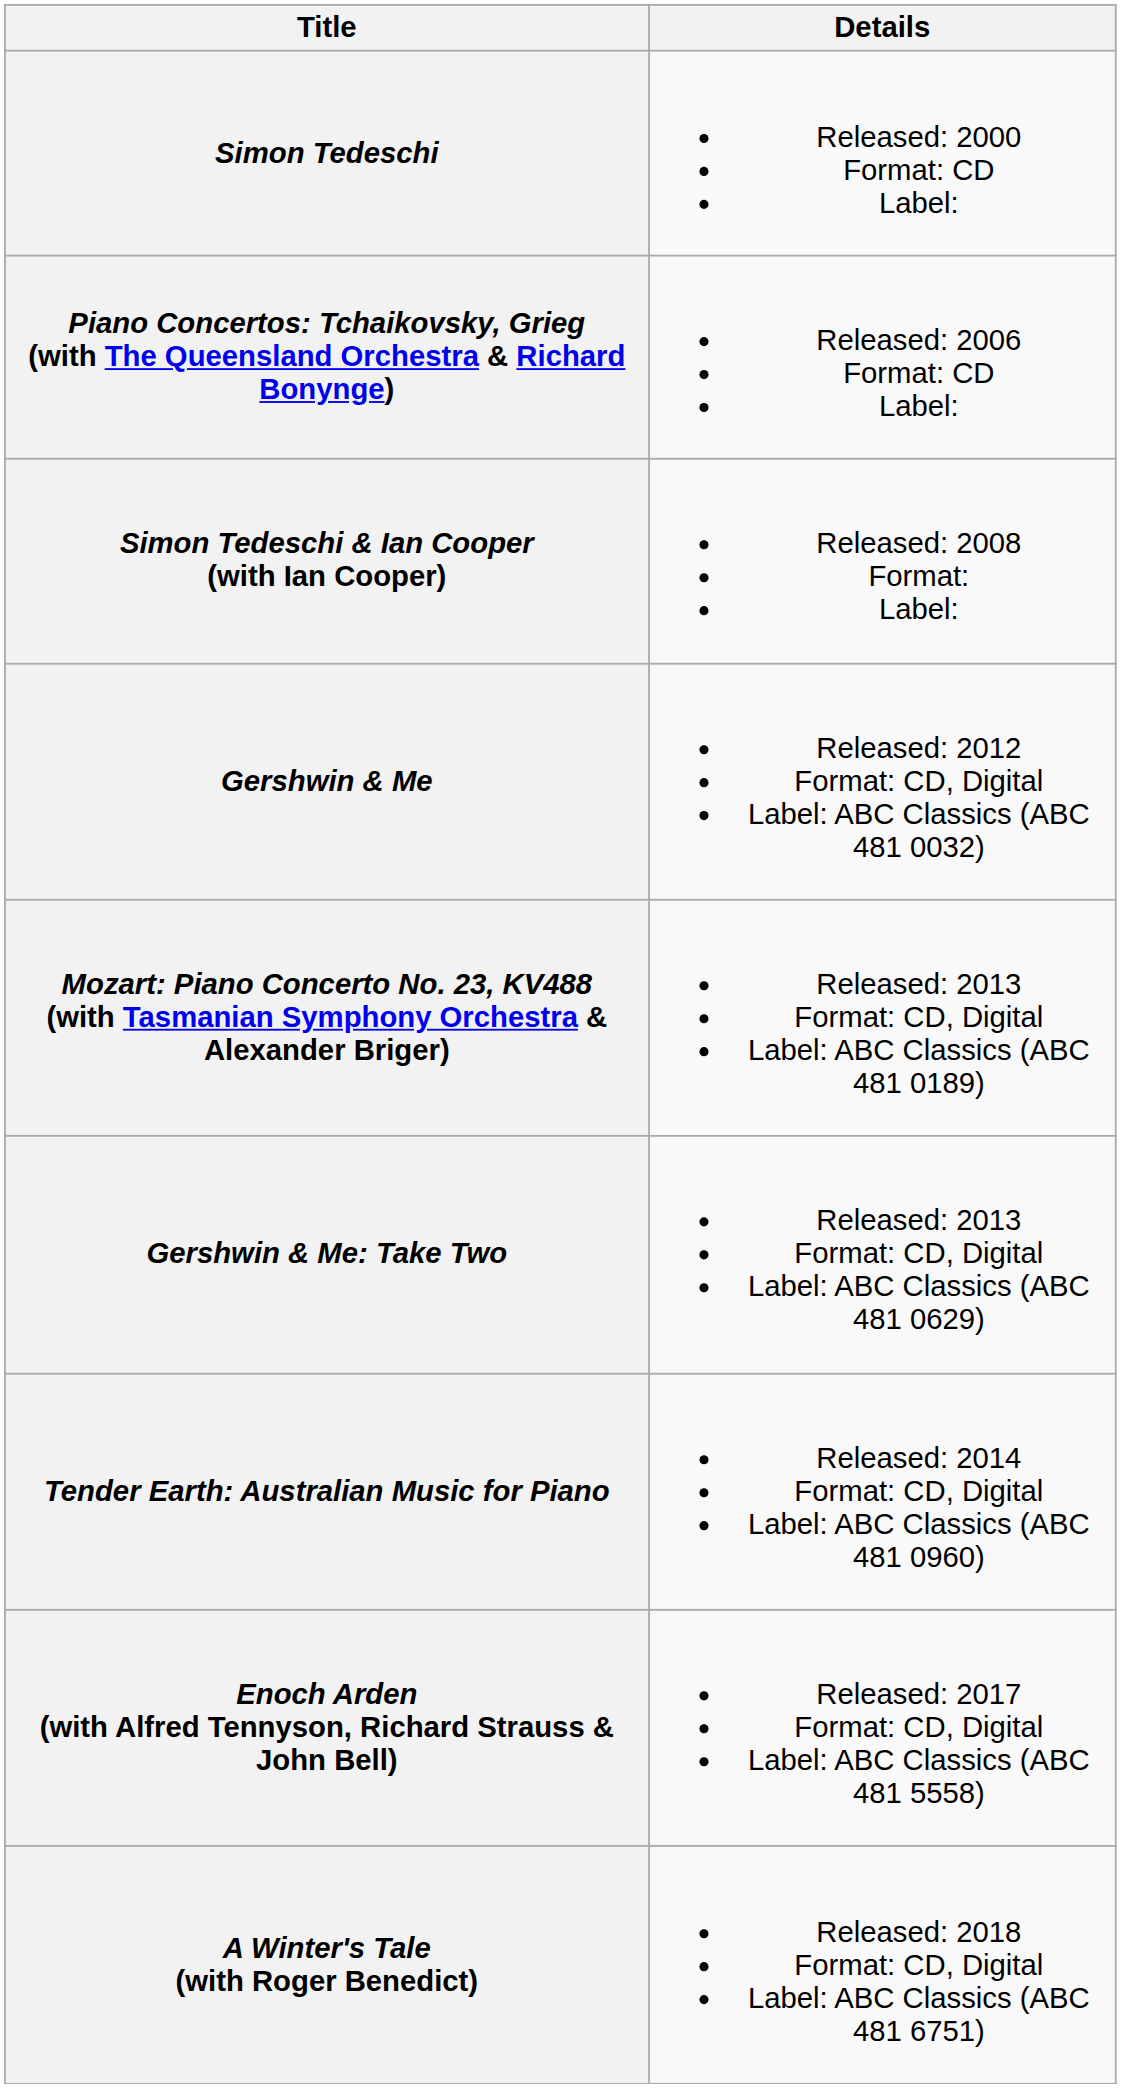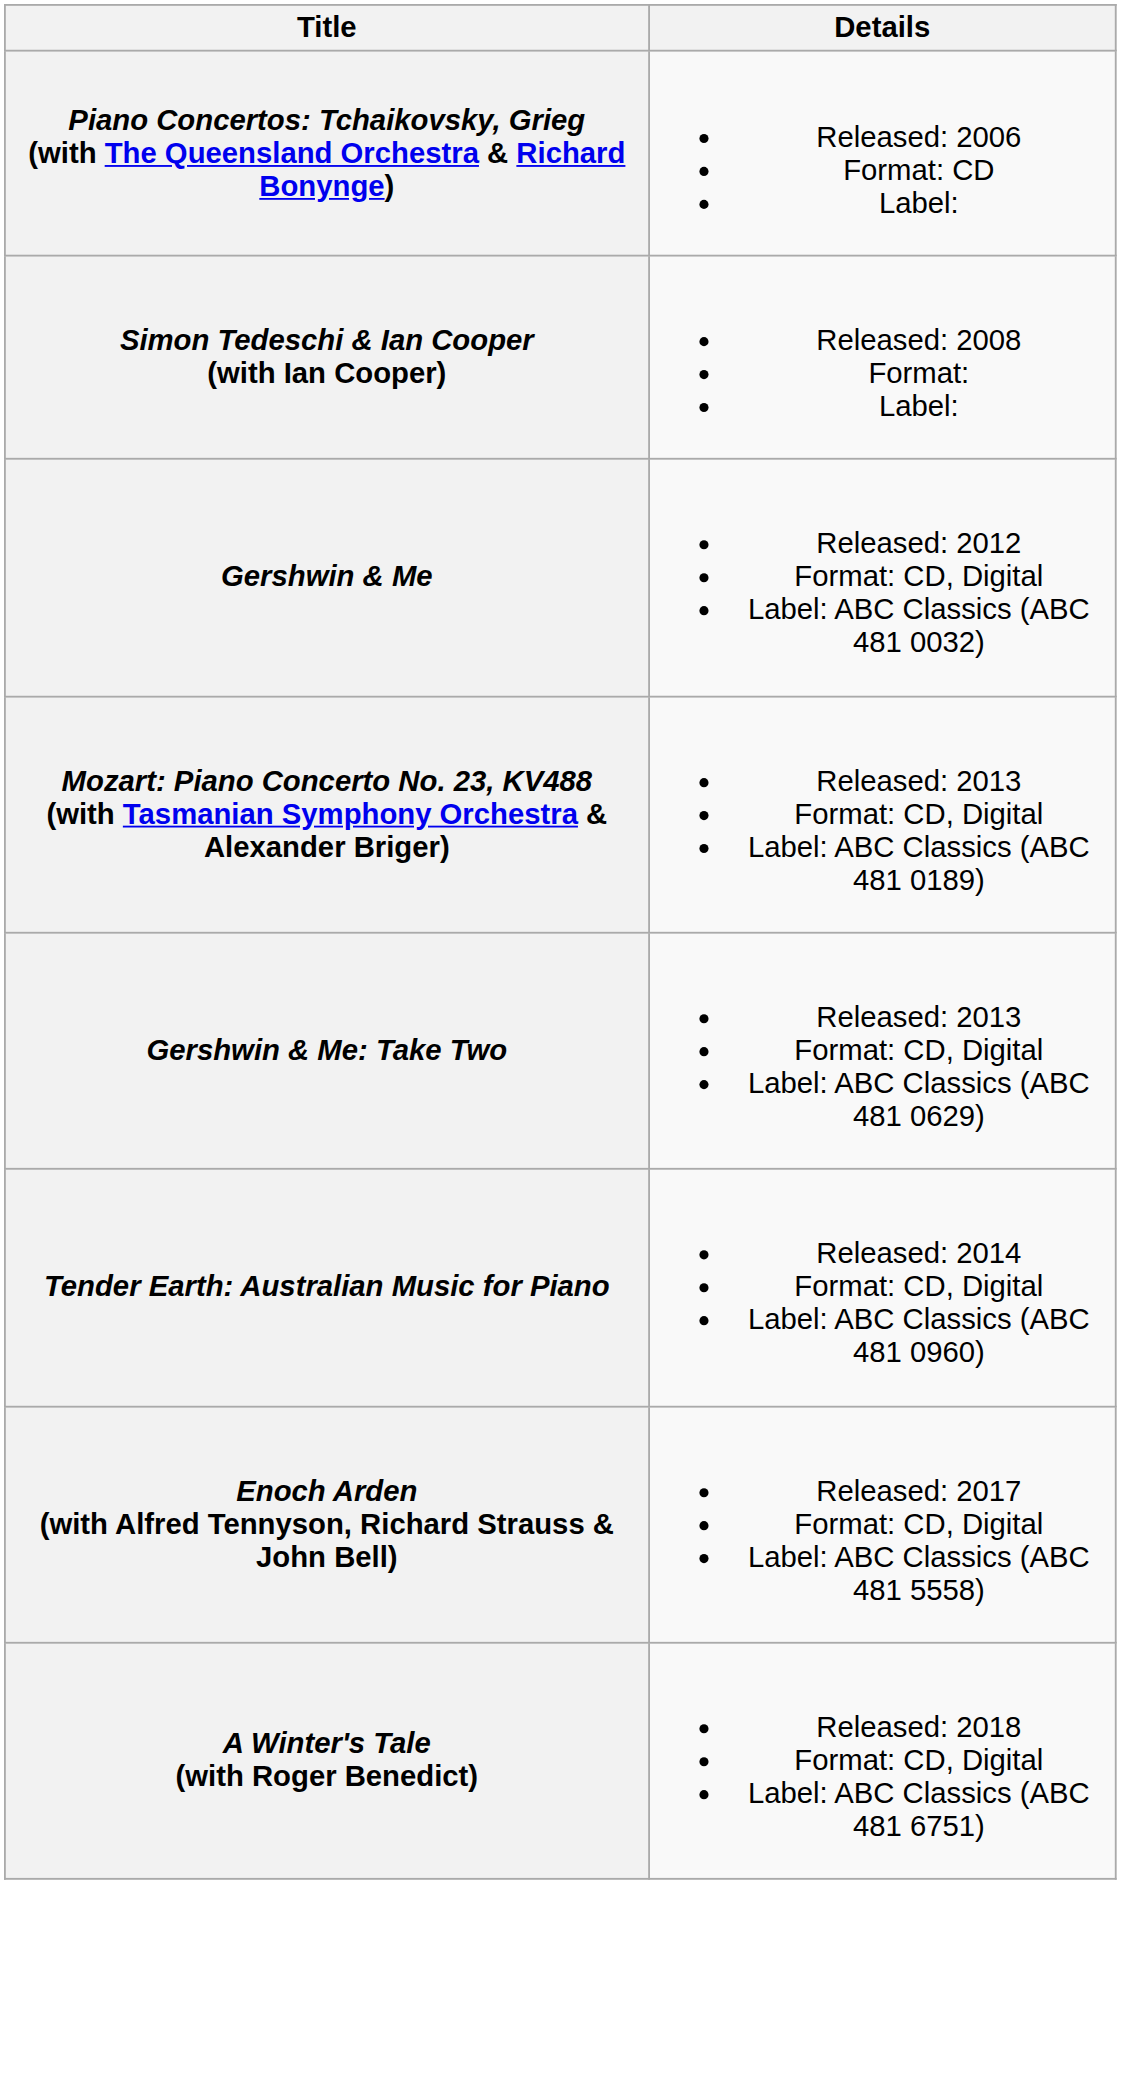 <table class="wikitable plainrowheaders" style="text-align:center;" border="1">
 <tr>
 <th>Title</th>
 <th>Details</th>
-</tr>
-<tr>
-<th scope="row"><em>Simon Tedeschi</em></th>
-<td><br><ul><li>Released: 2000</li><li>Format: CD</li><li>Label:</li></ul></td>
 </tr>
 <tr>
 <th scope="row"><em>Piano Concertos: Tchaikovsky, Grieg</em> <br> (with <a href='#'>The Queensland Orchestra</a> & <a href='#'>Richard Bonynge</a>)</th>
 <td><br><ul><li>Released: 2006</li><li>Format: CD</li><li>Label:</li></ul></td>
 </tr>
 <tr>
 <th scope="row"><em>Simon Tedeschi & Ian Cooper</em> <br> (with Ian Cooper)</th>
 <td><br><ul><li>Released: 2008</li><li>Format:</li><li>Label:</li></ul></td>
 </tr>
 <tr>
 <th scope="row"><em>Gershwin & Me</em></th>
 <td><br><ul><li>Released: 2012</li><li>Format: CD, Digital</li><li>Label: ABC Classics (ABC 481 0032)</li></ul></td>
 </tr>
 <tr>
 <th scope="row"><em>Mozart: Piano Concerto No. 23, KV488</em> <br> (with <a href='#'>Tasmanian Symphony Orchestra</a> & Alexander Briger)</th>
 <td><br><ul><li>Released: 2013</li><li>Format: CD, Digital</li><li>Label: ABC Classics (ABC 481 0189)</li></ul></td>
 </tr>
 <tr>
 <th scope="row"><em>Gershwin & Me: Take Two</em></th>
 <td><br><ul><li>Released: 2013</li><li>Format: CD, Digital</li><li>Label: ABC Classics (ABC 481 0629)</li></ul></td>
 </tr>
 <tr>
 <th scope="row"><em>Tender Earth: Australian Music for Piano</em></th>
 <td><br><ul><li>Released: 2014</li><li>Format: CD, Digital</li><li>Label: ABC Classics (ABC 481 0960)</li></ul></td>
 </tr>
 <tr>
 <th scope="row"><em>Enoch Arden</em> <br> (with Alfred Tennyson, Richard Strauss & John Bell)</th>
 <td><br><ul><li>Released: 2017</li><li>Format: CD, Digital</li><li>Label: ABC Classics (ABC 481 5558)</li></ul></td>
 </tr>
 <tr>
 <th scope="row"><em>A Winter's Tale</em> <br> (with Roger Benedict)</th>
 <td><br><ul><li>Released: 2018</li><li>Format: CD, Digital</li><li>Label: ABC Classics (ABC 481 6751)</li></ul></td>
 </tr>
 </table>
